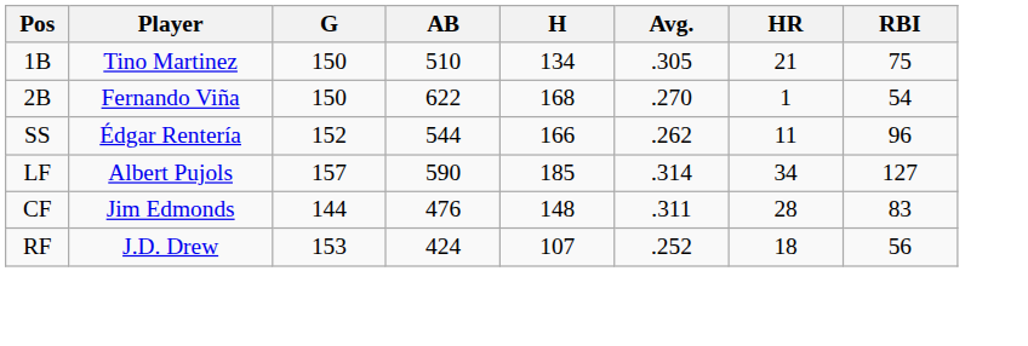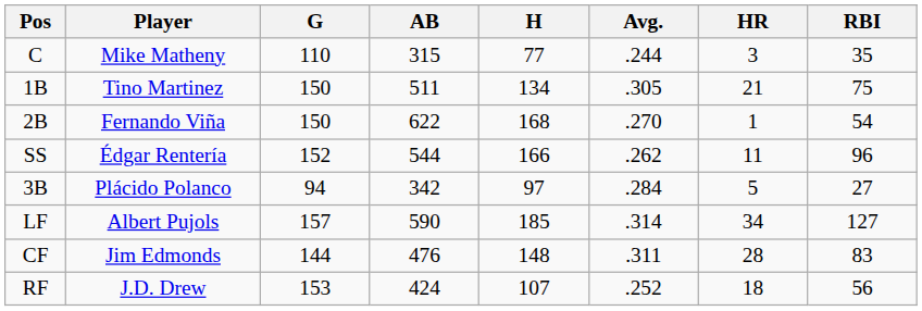 <table class="wikitable sortable">
 <tr>
 <th bgcolor="#DDDDFF" width= "5%">Pos</th>
 <th bgcolor="#DDDDFF" width="16%">Player</th>
 <th bgcolor="#DDDDFF" width="9%">G</th>
 <th bgcolor="#DDDDFF" width="9%">AB</th>
 <th bgcolor="#DDDDFF" width="9%">H</th>
 <th bgcolor="#DDDDFF" width="9%">Avg.</th>
 <th bgcolor="#DDDDFF" width="9%">HR</th>
 <th bgcolor="#DDDDFF" width="9%">RBI</th>
 </tr>
 <tr align="center">
+<td>C</td>
+<td><a href='#'>Mike Matheny</a></td>
+<td>110</td>
+<td>315</td>
+<td>77</td>
+<td>.244</td>
+<td>3</td>
+<td>35</td>
+</tr>
+<tr align="center">
 <td>1B</td>
 <td><a href='#'>Tino Martinez</a></td>
 <td>150</td>
-<td>510</td>
+<td>511</td>
 <td>134</td>
 <td>.305</td>
 <td>21</td>
 <td>75</td>
 </tr>
 <tr align="center">
 <td>2B</td>
 <td><a href='#'>Fernando Viña</a></td>
 <td>150</td>
 <td>622</td>
 <td>168</td>
 <td>.270</td>
 <td>1</td>
 <td>54</td>
 </tr>
 <tr align="center">
 <td>SS</td>
 <td><a href='#'>Édgar Rentería</a></td>
 <td>152</td>
 <td>544</td>
 <td>166</td>
 <td>.262</td>
 <td>11</td>
 <td>96</td>
+</tr>
+<tr align="center">
+<td>3B</td>
+<td><a href='#'>Plácido Polanco</a></td>
+<td>94</td>
+<td>342</td>
+<td>97</td>
+<td>.284</td>
+<td>5</td>
+<td>27</td>
 </tr>
 <tr align="center">
 <td>LF</td>
 <td><a href='#'>Albert Pujols</a></td>
 <td>157</td>
 <td>590</td>
 <td>185</td>
 <td>.314</td>
 <td>34</td>
 <td>127</td>
 </tr>
 <tr align="center">
 <td>CF</td>
 <td><a href='#'>Jim Edmonds</a></td>
 <td>144</td>
 <td>476</td>
 <td>148</td>
 <td>.311</td>
 <td>28</td>
 <td>83</td>
 </tr>
 <tr align="center">
 <td>RF</td>
 <td><a href='#'>J.D. Drew</a></td>
 <td>153</td>
 <td>424</td>
 <td>107</td>
 <td>.252</td>
 <td>18</td>
 <td>56</td>
 </tr>
 </table>
